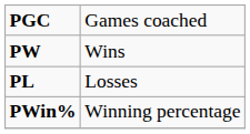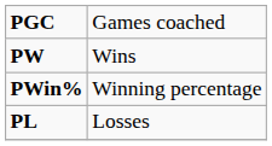 <table class="wikitable">
 <tr>
 <td><strong>PGC</strong></td>
 <td>Games coached</td>
 </tr>
 <tr>
 <td><strong>PW</strong></td>
 <td>Wins</td>
 </tr>
 <tr>
+<td><strong>PWin%</strong></td>
+<td>Winning percentage</td>
+</tr>
+<tr>
 <td><strong>PL</strong></td>
 <td>Losses</td>
 </tr>
 <tr>
-<td><strong>PWin%</strong></td>
-<td>Winning percentage</td>
-</tr>
-<tr>
 </tr>
 </table>
